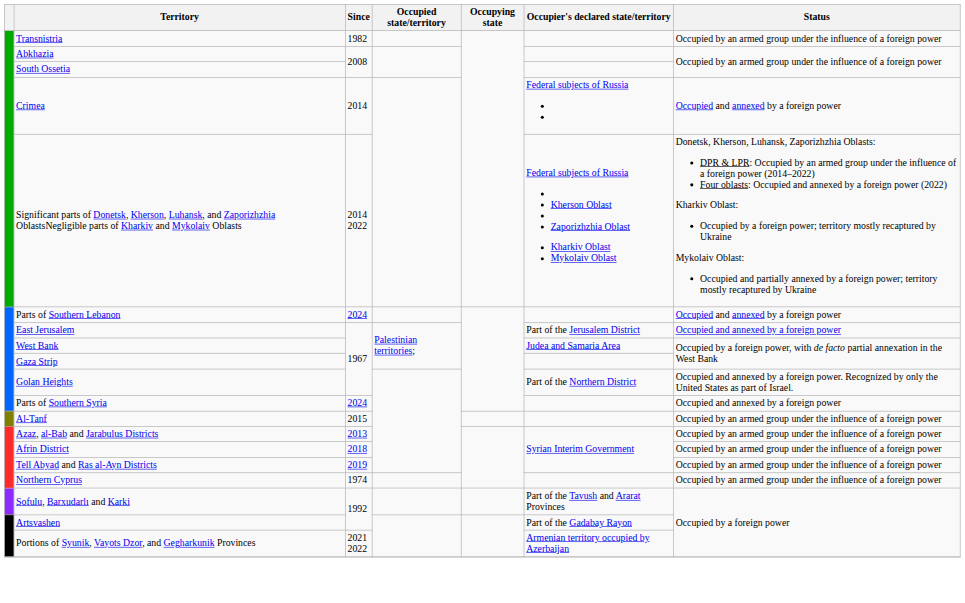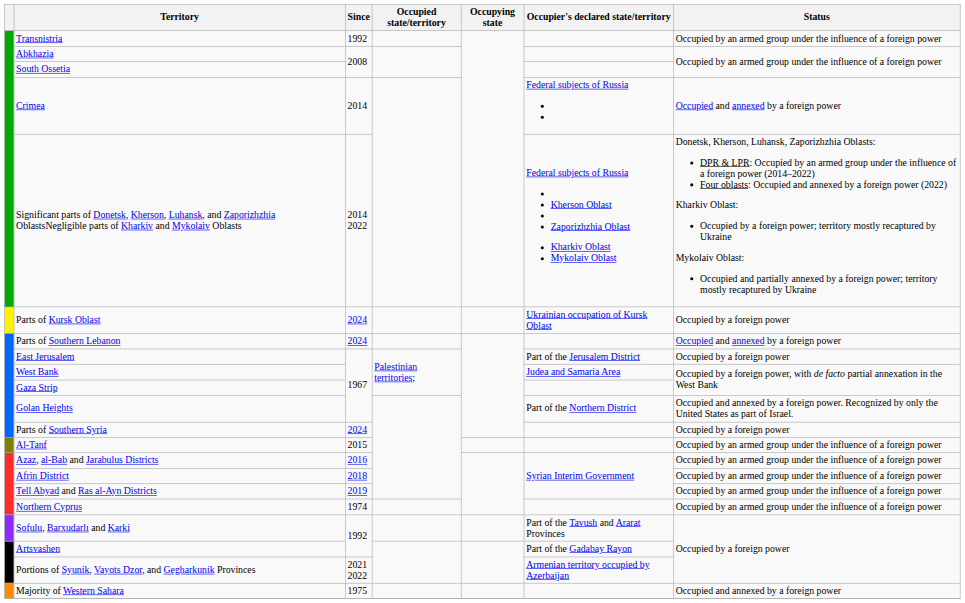 <table class="wikitable sortable">
 <tr>
 <th style="width:1%;" class=unsortable></th>
 <th>Territory</th>
 <th>Since</th>
 <th>Occupied state/territory</th>
 <th>Occupying state</th>
 <th>Occupier's declared state/territory</th>
 <th style="width:30%;">Status</th>
 </tr>
 <tr>
 <td rowspan="5" style="background-color:#00aa00;" data-sort-value="Russia"></td>
 <td><a href='#'>Transnistria</a></td>
-<td>1982</td>
+<td>1992</td>
 <td></td>
 <td rowspan=5></td>
 <td></td>
 <td>Occupied by an armed group under the influence of a foreign power</td>
 </tr>
 <tr>
 <td><a href='#'>Abkhazia</a></td>
 <td rowspan=2>2008</td>
 <td rowspan=2></td>
 <td></td>
 <td rowspan=2>Occupied by an armed group under the influence of a foreign power</td>
 </tr>
 <tr>
 <td data-sort-value="Ossetia"><a href='#'>South Ossetia</a></td>
 <td></td>
 </tr>
 <tr>
 <td data-sort-value="Crimea"><a href='#'>Crimea</a></td>
 <td>2014</td>
 <td rowspan="2"></td>
 <td nowrap> <a href='#'>Federal subjects of Russia</a><br><ul><li></li><li></li></ul></td>
 <td><a href='#'>Occupied</a> and <a href='#'>annexed</a> by a foreign power</td>
 </tr>
 <tr>
 <td data-sort-value="Luhansk and Donetsk">Significant parts of <a href='#'>Donetsk</a>, <a href='#'>Kherson</a>, <a href='#'>Luhansk</a>, and <a href='#'>Zaporizhzhia</a> OblastsNegligible parts of <a href='#'>Kharkiv</a> and <a href='#'>Mykolaiv</a> Oblasts</td>
 <td>2014<br>2022</td>
 <td> <a href='#'>Federal subjects of Russia</a><br><ul><li></li><li> <a href='#'>Kherson Oblast</a></li><li></li><li> <a href='#'>Zaporizhzhia Oblast</a></li></ul><ul><li><a href='#'>Kharkiv Oblast</a></li><li><a href='#'>Mykolaiv Oblast</a></li></ul></td>
 <td>Donetsk, Kherson, Luhansk, Zaporizhzhia Oblasts:<br><ul><li><u>DPR & LPR</u>: Occupied by an armed group under the influence of a foreign power (2014–2022)</li><li><u>Four oblasts</u>: Occupied and annexed by a foreign power (2022)</li></ul>Kharkiv Oblast:<ul><li>Occupied by a foreign power; territory mostly recaptured by Ukraine</li></ul>Mykolaiv Oblast:<ul><li>Occupied and partially annexed by a foreign power; territory mostly recaptured by Ukraine</li></ul></td>
 </tr>
 <tr>
+<td rowspan="1" style="background-color:#ffef00;" data-sort-value="Ukraine"></td>
+<td>Parts of <a href='#'>Kursk Oblast</a></td>
+<td><a href='#'>2024</a></td>
+<td></td>
+<td rowspan=1></td>
+<td> <a href='#'>Ukrainian occupation of Kursk Oblast</a></td>
+<td>Occupied by a foreign power</td>
+</tr>
+<tr>
 <td rowspan=6 style="background-color:#0066ff;" data-sort-value="Israel"></td>
 <td>Parts of <a href='#'>Southern Lebanon</a></td>
 <td><a href='#'>2024</a></td>
 <td></td>
 <td rowspan=6></td>
 <td></td>
 <td><a href='#'>Occupied</a> and <a href='#'>annexed</a> by a foreign power</td>
 </tr>
 <tr>
 <td data-sort-value="Jerusalem"><a href='#'>East Jerusalem</a></td>
 <td rowspan=4>1967</td>
 <td rowspan=3><a href='#'>Palestinian territories</a>;<br> </td>
 <td> Part of the <a href='#'>Jerusalem District</a> </td>
-<td><a href='#'>Occupied and annexed by a foreign power</a></td>
+<td>Occupied by a foreign power</td>
 </tr>
 <tr>
 <td><a href='#'>West Bank</a></td>
 <td> <a href='#'>Judea and Samaria Area</a></td>
 <td rowspan="2">Occupied by a foreign power, with <em>de facto</em> partial annexation in the West Bank</td>
 </tr>
 <tr>
 <td><a href='#'>Gaza Strip</a></td>
 <td></td>
 </tr>
 <tr>
 <td><a href='#'>Golan Heights</a></td>
 <td rowspan="6"></td>
 <td> Part of the <a href='#'>Northern District</a>  </td>
 <td>Occupied and annexed by a foreign power. Recognized by only the United States as part of Israel.</td>
 </tr>
 <tr>
 <td>Parts of <a href='#'>Southern Syria</a></td>
 <td><a href='#'>2024</a></td>
 <td></td>
-<td>Occupied and annexed by a foreign power</td>
+<td>Occupied by a foreign power</td>
 </tr>
 <tr>
 <td style="background-color:#808000;" data-sort-value="United States"></td>
 <td data-sort-value="Al-Tanf"><a href='#'>Al-Tanf</a></td>
 <td>2015</td>
 <td></td>
 <td></td>
 <td>Occupied by an armed group under the influence of a foreign power</td>
 </tr>
 <tr>
 <td rowspan=4 style="background-color:#ff2a2a;" data-sort-value="Turkey"></td>
 <td data-sort-value="Aleppo"><a href='#'>Azaz</a>, <a href='#'>al-Bab</a> and <a href='#'>Jarabulus Districts</a></td>
-<td><a href='#'>2013</a></td>
+<td><a href='#'>2016</a></td>
 <td rowspan="4"></td>
 <td rowspan="3" nowrap=""> <a href='#'>Syrian Interim Government</a></td>
 <td>Occupied by an armed group under the influence of a foreign power</td>
 </tr>
 <tr>
 <td><a href='#'>Afrin District</a></td>
 <td><a href='#'>2018</a></td>
 <td>Occupied by an armed group under the influence of a foreign power</td>
 </tr>
 <tr>
 <td><a href='#'>Tell Abyad</a> and <a href='#'>Ras al-Ayn Districts</a></td>
 <td><a href='#'>2019</a></td>
 <td>Occupied by an armed group under the influence of a foreign power</td>
 </tr>
 <tr>
 <td data-sort-value="Cyprus"><a href='#'>Northern Cyprus</a></td>
 <td>1974</td>
 <td></td>
 <td nowrap></td>
 <td>Occupied by an armed group under the influence of a foreign power</td>
 </tr>
 <tr>
 <td style="background-color:#8d2aff;" data-sort-value="Armenia"></td>
 <td><a href='#'>Sofulu</a>, <a href='#'>Barxudarlı</a> and <a href='#'>Karki</a></td>
 <td rowspan="2">1992</td>
 <td></td>
 <td></td>
 <td> Part of the <a href='#'>Tavush</a> and <a href='#'>Ararat</a> Provinces</td>
 <td rowspan="3">Occupied by a foreign power</td>
 </tr>
 <tr>
 <td rowspan="2" style="background-color:#000000;" data-sort-value="Azerbaijan"></td>
 <td><a href='#'>Artsvashen</a></td>
 <td rowspan="2"></td>
 <td rowspan="2"></td>
 <td> Part of the <a href='#'>Gadabay Rayon</a></td>
 </tr>
 <tr>
 <td>Portions of <a href='#'>Syunik</a>, <a href='#'>Vayots Dzor</a>, and <a href='#'>Gegharkunik</a> Provinces</td>
 <td>2021<br>2022</td>
 <td> <a href='#'>Armenian territory occupied by Azerbaijan</a></td>
 </tr>
 <tr>
+<td style="background-color:#ff8b00;" data-sort-value="Morocco"></td>
+<td>Majority of <a href='#'>Western Sahara</a></td>
+<td>1975</td>
+<td> </td>
+<td></td>
+<td><br></td>
+<td>Occupied and annexed by a foreign power</td>
+</tr>
+<tr>
 </tr>
 </table>
